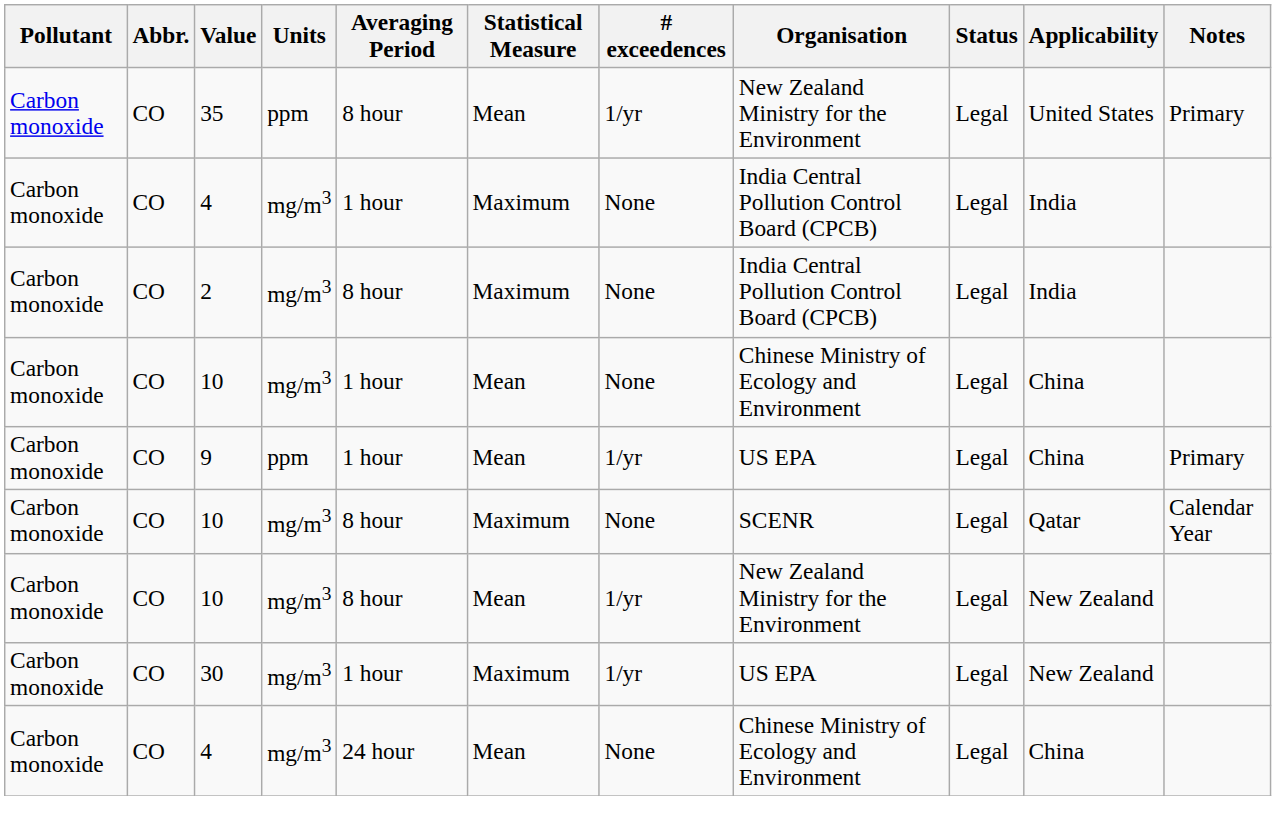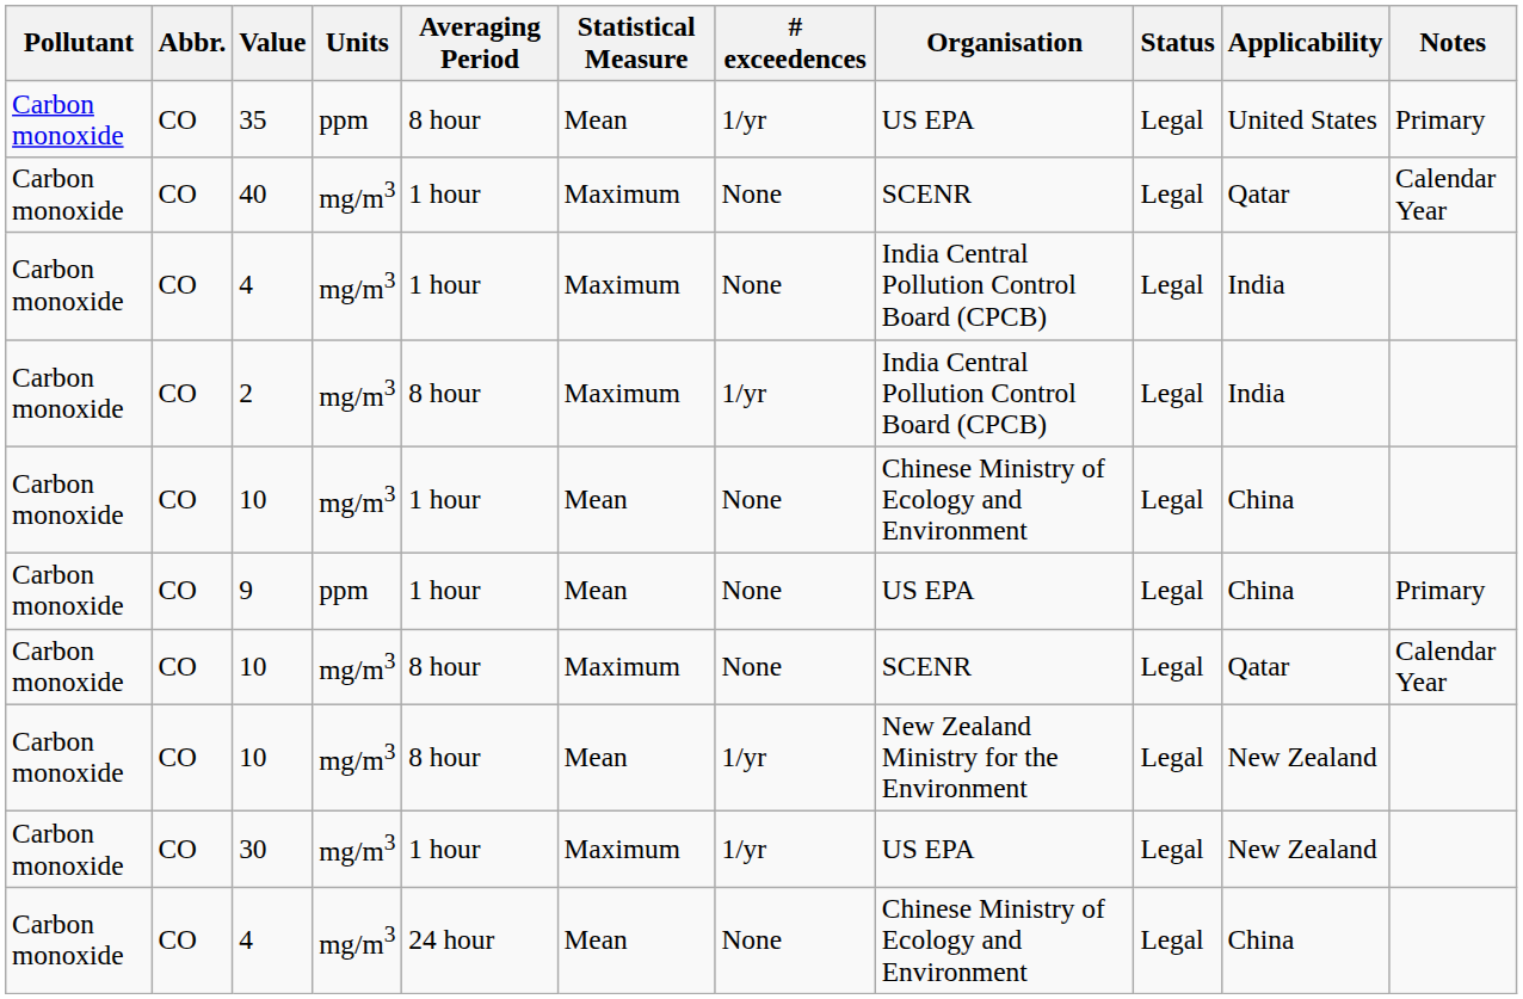 <table class="wikitable sortable">
 <tr>
 <th>Pollutant</th>
 <th>Abbr.</th>
 <th>Value</th>
 <th>Units</th>
 <th>Averaging Period</th>
 <th>Statistical Measure</th>
 <th># exceedences</th>
 <th>Organisation</th>
 <th>Status</th>
 <th>Applicability</th>
 <th>Notes</th>
 </tr>
 <tr>
 <td><a href='#'>Carbon monoxide</a></td>
 <td>CO</td>
 <td>35</td>
 <td>ppm</td>
 <td>8 hour</td>
 <td>Mean</td>
 <td>1/yr</td>
-<td>New Zealand Ministry for the Environment</td>
+<td>US EPA</td>
 <td>Legal</td>
 <td>United States</td>
 <td>Primary</td>
+</tr>
+<tr>
+<td>Carbon monoxide</td>
+<td>CO</td>
+<td>40</td>
+<td>mg/m<sup>3</sup></td>
+<td>1 hour</td>
+<td>Maximum</td>
+<td>None</td>
+<td>SCENR </td>
+<td>Legal</td>
+<td>Qatar</td>
+<td>Calendar Year</td>
 </tr>
 <tr>
 <td>Carbon monoxide</td>
 <td>CO</td>
 <td>4</td>
 <td>mg/m<sup>3</sup></td>
 <td>1 hour</td>
 <td>Maximum</td>
 <td>None</td>
 <td>India Central Pollution Control Board (CPCB) </td>
 <td>Legal</td>
 <td>India</td>
 <td></td>
 </tr>
 <tr>
 <td>Carbon monoxide</td>
 <td>CO</td>
 <td>2</td>
 <td>mg/m<sup>3</sup></td>
 <td>8 hour</td>
 <td>Maximum</td>
-<td>None</td>
+<td>1/yr</td>
 <td>India Central Pollution Control Board (CPCB) </td>
 <td>Legal</td>
 <td>India</td>
 <td></td>
 </tr>
 <tr>
 <td>Carbon monoxide</td>
 <td>CO</td>
 <td>10</td>
 <td>mg/m<sup>3</sup></td>
 <td>1 hour</td>
 <td>Mean</td>
 <td>None</td>
 <td>Chinese Ministry of Ecology and Environment</td>
 <td>Legal</td>
 <td>China</td>
 <td></td>
 </tr>
 <tr>
 <td>Carbon monoxide</td>
 <td>CO</td>
 <td>9</td>
 <td>ppm</td>
 <td>1 hour</td>
 <td>Mean</td>
-<td>1/yr</td>
+<td>None</td>
 <td>US EPA</td>
 <td>Legal</td>
 <td>China</td>
 <td>Primary</td>
 </tr>
 <tr>
 <td>Carbon monoxide</td>
 <td>CO</td>
 <td>10</td>
 <td>mg/m<sup>3</sup></td>
 <td>8 hour</td>
 <td>Maximum</td>
 <td>None</td>
 <td>SCENR </td>
 <td>Legal</td>
 <td>Qatar</td>
 <td>Calendar Year</td>
 </tr>
 <tr>
 <td>Carbon monoxide</td>
 <td>CO</td>
 <td>10</td>
 <td>mg/m<sup>3</sup></td>
 <td>8 hour</td>
 <td>Mean</td>
 <td>1/yr</td>
 <td>New Zealand Ministry for the Environment</td>
 <td>Legal</td>
 <td>New Zealand</td>
 <td></td>
 </tr>
 <tr>
 <td>Carbon monoxide</td>
 <td>CO</td>
 <td>30</td>
 <td>mg/m<sup>3</sup></td>
 <td>1 hour</td>
 <td>Maximum</td>
 <td>1/yr</td>
 <td>US EPA</td>
 <td>Legal</td>
 <td>New Zealand</td>
 <td></td>
 </tr>
 <tr>
 <td>Carbon monoxide</td>
 <td>CO</td>
 <td>4</td>
 <td>mg/m<sup>3</sup></td>
 <td>24 hour</td>
 <td>Mean</td>
 <td>None</td>
 <td>Chinese Ministry of Ecology and Environment</td>
 <td>Legal</td>
 <td>China</td>
 <td></td>
 </tr>
 </table>
